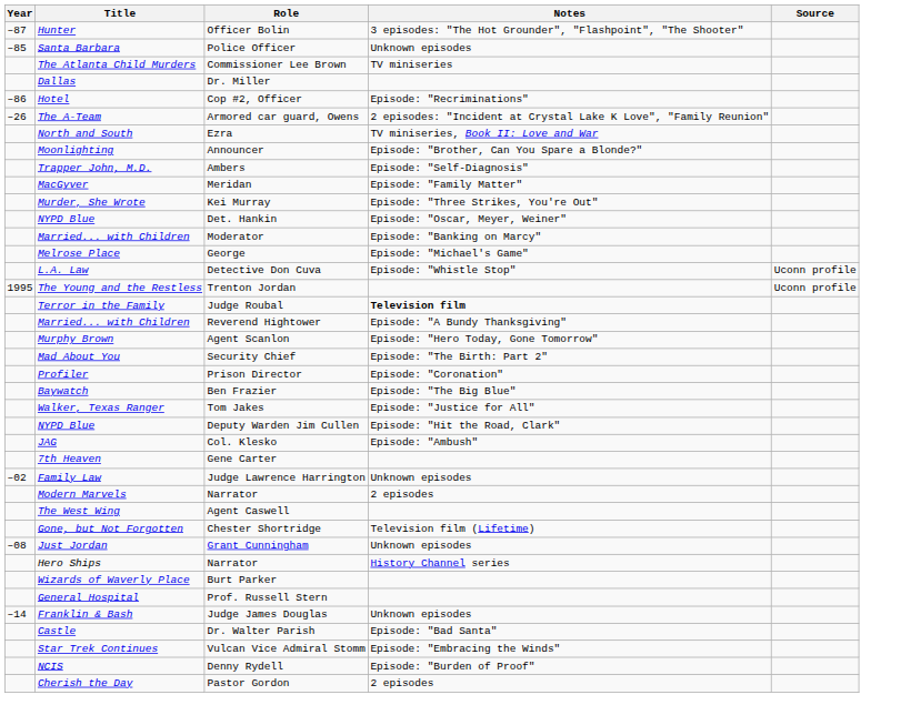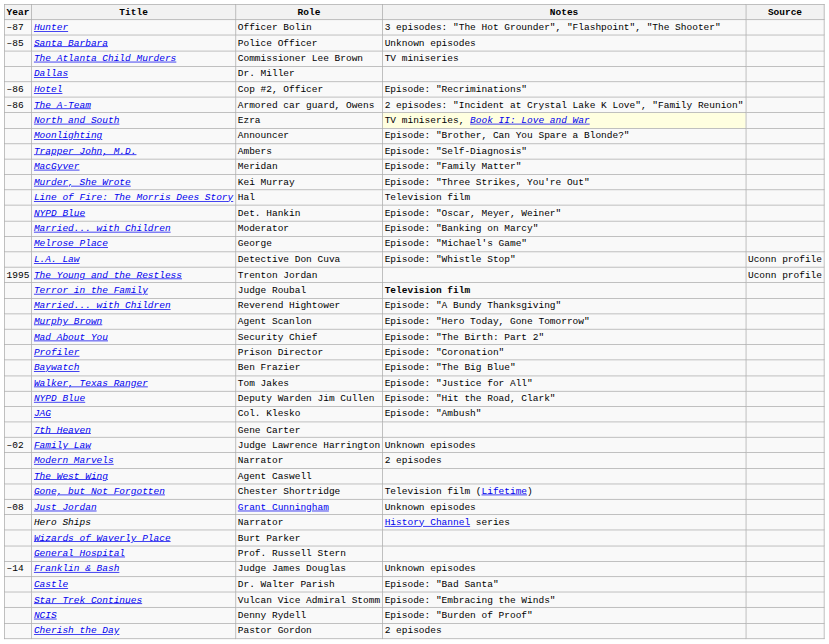 <table class="wikitable sortable plainrowheaders">
 <tr>
 <th>Year</th>
 <th>Title</th>
 <th>Role</th>
 <th class="unsortable">Notes</th>
 <th class="unsortable">Source</th>
 </tr>
 <tr>
 <td>–87</td>
 <td><em><a href='#'>Hunter</a></em></td>
 <td>Officer Bolin</td>
 <td>3 episodes: "The Hot Grounder", "Flashpoint", "The Shooter"</td>
 <td></td>
 </tr>
 <tr>
 <td>–85</td>
 <td><em><a href='#'>Santa Barbara</a></em></td>
 <td>Police Officer</td>
 <td>Unknown episodes</td>
 <td></td>
 </tr>
 <tr>
 <td></td>
 <td><em><a href='#'>The Atlanta Child Murders</a></em></td>
 <td>Commissioner Lee Brown</td>
 <td>TV miniseries</td>
 <td></td>
 </tr>
 <tr>
 <td></td>
 <td><em><a href='#'>Dallas</a></em></td>
 <td>Dr. Miller</td>
 <td></td>
 <td></td>
 </tr>
 <tr>
 <td>–86</td>
 <td><em><a href='#'>Hotel</a></em></td>
 <td>Cop #2, Officer</td>
 <td>Episode: "Recriminations"</td>
 <td></td>
 </tr>
 <tr>
-<td>–26</td>
+<td>–86</td>
 <td><em><a href='#'>The A-Team</a></em></td>
 <td>Armored car guard, Owens</td>
 <td>2 episodes: "Incident at Crystal Lake K Love", "Family Reunion"</td>
 <td></td>
 </tr>
 <tr>
 <td></td>
 <td><em><a href='#'>North and South</a></em></td>
 <td>Ezra</td>
-<td>TV miniseries, <em><a href='#'>Book II: Love and War</a></em></td>
+<td style="background: lightyellow;">TV miniseries, <em><a href='#'>Book II: Love and War</a></em></td>
 <td></td>
 </tr>
 <tr>
 <td></td>
 <td><em><a href='#'>Moonlighting</a></em></td>
 <td>Announcer</td>
 <td>Episode: "Brother, Can You Spare a Blonde?"</td>
 <td></td>
 </tr>
 <tr>
 <td></td>
 <td><em><a href='#'>Trapper John, M.D.</a></em></td>
 <td>Ambers</td>
 <td>Episode: "Self-Diagnosis"</td>
 <td></td>
 </tr>
 <tr>
 <td></td>
 <td><em><a href='#'>MacGyver</a></em></td>
 <td>Meridan</td>
 <td>Episode: "Family Matter"</td>
 </tr>
 <tr>
 <td></td>
 <td><em><a href='#'>Murder, She Wrote</a></em></td>
 <td>Kei Murray</td>
 <td>Episode: "Three Strikes, You're Out"</td>
+<td></td>
+</tr>
+<tr>
+<td></td>
+<td><em><a href='#'>Line of Fire: The Morris Dees Story</a></em></td>
+<td>Hal</td>
+<td>Television film</td>
 <td></td>
 </tr>
 <tr>
 <td></td>
 <td><em><a href='#'>NYPD Blue</a></em></td>
 <td>Det. Hankin</td>
 <td>Episode: "Oscar, Meyer, Weiner"</td>
 <td></td>
 </tr>
 <tr>
 <td></td>
 <td><em><a href='#'>Married... with Children</a></em></td>
 <td>Moderator</td>
 <td>Episode: "Banking on Marcy"</td>
 <td></td>
 </tr>
 <tr>
 <td></td>
 <td><em><a href='#'>Melrose Place</a></em></td>
 <td>George</td>
 <td>Episode: "Michael's Game"</td>
 <td></td>
 </tr>
 <tr>
 <td></td>
 <td><em><a href='#'>L.A. Law</a></em></td>
 <td>Detective Don Cuva</td>
 <td>Episode: "Whistle Stop"</td>
 <td>Uconn profile</td>
 </tr>
 <tr>
 <td>1995</td>
 <td><em><a href='#'>The Young and the Restless</a></em></td>
 <td>Trenton Jordan</td>
 <td></td>
 <td>Uconn profile</td>
 </tr>
 <tr>
 <td></td>
 <td><em><a href='#'>Terror in the Family</a></em></td>
 <td>Judge Roubal</td>
 <td><strong>Television film</strong></td>
 <td></td>
 </tr>
 <tr>
 <td></td>
 <td><em><a href='#'>Married... with Children</a></em></td>
 <td>Reverend Hightower</td>
 <td>Episode: "A Bundy Thanksgiving"</td>
 <td></td>
 </tr>
 <tr>
 <td></td>
 <td><em><a href='#'>Murphy Brown</a></em></td>
 <td>Agent Scanlon </td>
 <td>Episode: "Hero Today, Gone Tomorrow"</td>
 <td></td>
 </tr>
 <tr>
 <td></td>
 <td><em><a href='#'>Mad About You</a></em></td>
 <td>Security Chief</td>
 <td>Episode: "The Birth: Part 2"</td>
 <td></td>
 </tr>
 <tr>
 <td></td>
 <td><em><a href='#'>Profiler</a></em></td>
 <td>Prison Director</td>
 <td>Episode: "Coronation"</td>
 <td></td>
 </tr>
 <tr>
 <td></td>
 <td><em><a href='#'>Baywatch</a></em></td>
 <td>Ben Frazier</td>
 <td>Episode: "The Big Blue"</td>
 <td></td>
 </tr>
 <tr>
 <td></td>
 <td><em><a href='#'>Walker, Texas Ranger</a></em></td>
 <td>Tom Jakes</td>
 <td>Episode: "Justice for All"</td>
 <td></td>
 </tr>
 <tr>
 <td></td>
 <td><em><a href='#'>NYPD Blue</a></em></td>
 <td>Deputy Warden Jim Cullen</td>
 <td>Episode: "Hit the Road, Clark"</td>
 <td></td>
 </tr>
 <tr>
 <td></td>
 <td><em><a href='#'>JAG</a></em></td>
 <td>Col. Klesko</td>
 <td>Episode: "Ambush"</td>
 <td></td>
 </tr>
 <tr>
 <td></td>
 <td><em><a href='#'>7th Heaven</a></em></td>
 <td>Gene Carter</td>
 <td></td>
 <td></td>
 </tr>
 <tr>
 <td>–02</td>
 <td><em><a href='#'>Family Law</a></em></td>
 <td>Judge Lawrence Harrington</td>
 <td>Unknown episodes</td>
 <td></td>
 </tr>
 <tr>
 <td></td>
 <td><em><a href='#'>Modern Marvels</a></em></td>
 <td>Narrator</td>
 <td>2 episodes</td>
 <td></td>
 </tr>
 <tr>
 <td></td>
 <td><em><a href='#'>The West Wing</a></em></td>
 <td>Agent Caswell</td>
 <td></td>
 <td></td>
 </tr>
 <tr>
 <td></td>
 <td><em><a href='#'>Gone, but Not Forgotten</a></em></td>
 <td>Chester Shortridge</td>
 <td>Television film (<a href='#'>Lifetime</a>)</td>
 <td></td>
 </tr>
 <tr>
 <td>–08</td>
 <td><em><a href='#'>Just Jordan</a></em></td>
 <td><a href='#'>Grant Cunningham</a></td>
 <td>Unknown episodes</td>
 <td></td>
 </tr>
 <tr>
 <td></td>
 <td><em>Hero Ships</em></td>
 <td>Narrator</td>
 <td><a href='#'>History Channel</a> series</td>
 <td></td>
 </tr>
 <tr>
 <td></td>
 <td><em><a href='#'>Wizards of Waverly Place</a></em></td>
 <td>Burt Parker</td>
 <td></td>
 <td></td>
 </tr>
 <tr>
 <td></td>
 <td><em><a href='#'>General Hospital</a></em></td>
 <td>Prof. Russell Stern</td>
 <td></td>
 <td></td>
 </tr>
 <tr>
 <td>–14</td>
 <td><em><a href='#'>Franklin & Bash</a></em></td>
 <td>Judge James Douglas</td>
 <td>Unknown episodes</td>
 <td></td>
 </tr>
 <tr>
 <td></td>
 <td><em><a href='#'>Castle</a></em></td>
 <td>Dr. Walter Parish</td>
 <td>Episode: "Bad Santa"</td>
 <td></td>
 </tr>
 <tr>
 <td></td>
 <td><em><a href='#'>Star Trek Continues</a></em></td>
 <td>Vulcan Vice Admiral Stomm</td>
 <td>Episode: "Embracing the Winds"</td>
 <td></td>
 </tr>
 <tr>
 <td></td>
 <td><em><a href='#'>NCIS</a></em></td>
 <td>Denny Rydell</td>
 <td>Episode: "Burden of Proof"</td>
 <td></td>
 </tr>
 <tr>
 <td></td>
 <td><em><a href='#'>Cherish the Day</a></em></td>
 <td>Pastor Gordon</td>
 <td>2 episodes</td>
 <td></td>
 </tr>
 </table>
